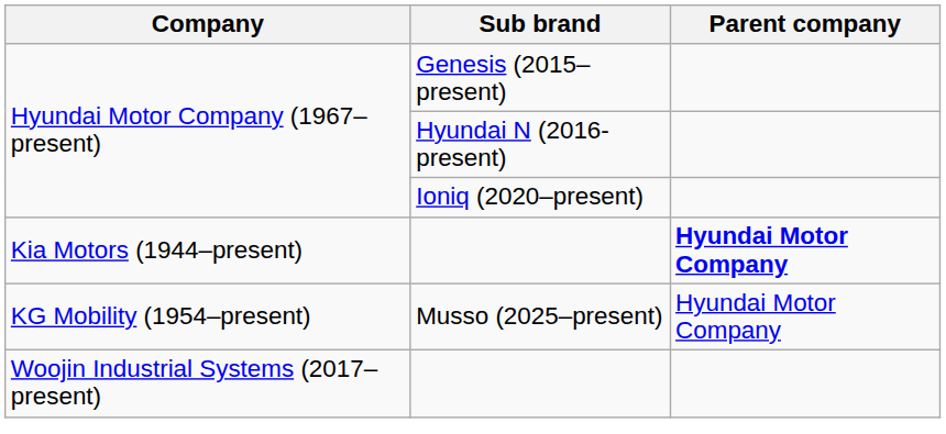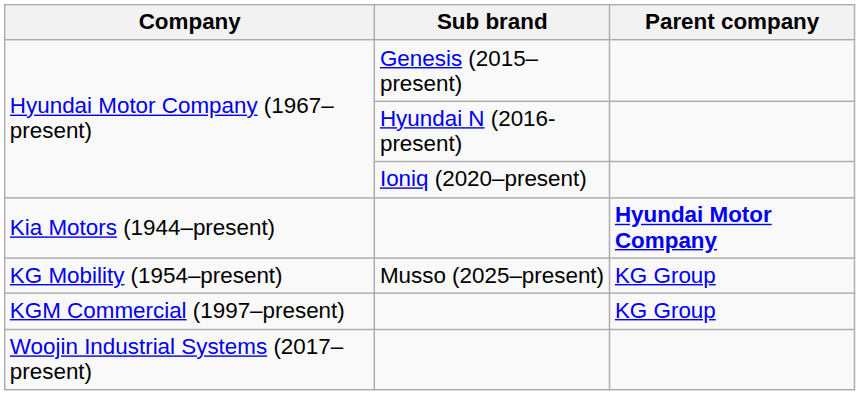 <table class="wikitable sortable">
 <tr>
 <th>Company</th>
 <th>Sub brand</th>
 <th>Parent company</th>
 </tr>
 <tr>
 <td rowspan=3><a href='#'>Hyundai Motor Company</a> (1967–present)</td>
 <td><a href='#'>Genesis</a> (2015–present)</td>
 <td></td>
 </tr>
 <tr>
 <td><a href='#'>Hyundai N</a> (2016-present)</td>
 <td></td>
 </tr>
 <tr>
 <td><a href='#'>Ioniq</a> (2020–present)</td>
 <td></td>
 </tr>
 <tr>
 <td><a href='#'>Kia Motors</a> (1944–present)</td>
 <td></td>
 <td><strong><a href='#'>Hyundai Motor Company</a></strong></td>
 </tr>
 <tr>
 <td><a href='#'>KG Mobility</a> (1954–present)</td>
 <td>Musso (2025–present)</td>
-<td><a href='#'>Hyundai Motor Company</a></td>
+<td><a href='#'>KG Group</a></td>
+</tr>
+<tr>
+<td><a href='#'>KGM Commercial</a> (1997–present)</td>
+<td></td>
+<td><a href='#'>KG Group</a></td>
 </tr>
 <tr>
 <td><a href='#'>Woojin Industrial Systems</a> (2017–present)</td>
 <td></td>
 <td></td>
 </tr>
 </table>
